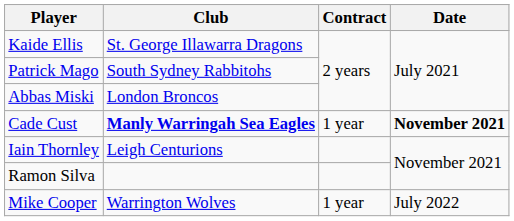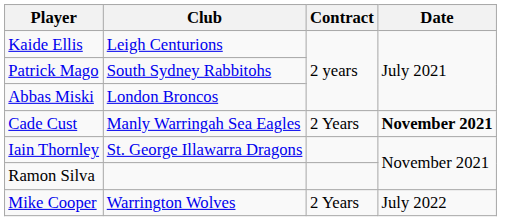 <table class="wikitable">
 <tr>
 <th>Player</th>
 <th>Club</th>
 <th>Contract</th>
 <th>Date</th>
 </tr>
 <tr>
 <td> <a href='#'>Kaide Ellis</a></td>
-<td> <a href='#'>St. George Illawarra Dragons</a></td>
+<td> <a href='#'>Leigh Centurions</a></td>
 <td Rowspan=3>2 years</td>
 <td Rowspan=3>July 2021</td>
 </tr>
 <tr>
 <td> <a href='#'>Patrick Mago</a></td>
 <td> <a href='#'>South Sydney Rabbitohs</a></td>
 </tr>
 <tr>
 <td> <a href='#'>Abbas Miski</a></td>
 <td> <a href='#'>London Broncos</a></td>
 </tr>
 <tr>
 <td> <a href='#'>Cade Cust</a></td>
-<td><strong> <a href='#'>Manly Warringah Sea Eagles</a></strong></td>
-<td>1 year</td>
+<td> <a href='#'>Manly Warringah Sea Eagles</a></td>
+<td>2 Years</td>
 <td><strong>November 2021</strong></td>
 </tr>
 <tr>
 <td> <a href='#'>Iain Thornley</a></td>
-<td> <a href='#'>Leigh Centurions</a></td>
+<td> <a href='#'>St. George Illawarra Dragons</a></td>
 <td></td>
 <td rowspan=2>November 2021</td>
 </tr>
 <tr>
 <td> Ramon Silva</td>
 <td></td>
 <td></td>
 </tr>
 <tr>
 <td> <a href='#'>Mike Cooper</a></td>
 <td> <a href='#'>Warrington Wolves</a></td>
-<td>1 year</td>
+<td>2 Years</td>
 <td>July 2022</td>
 </tr>
 </table>
